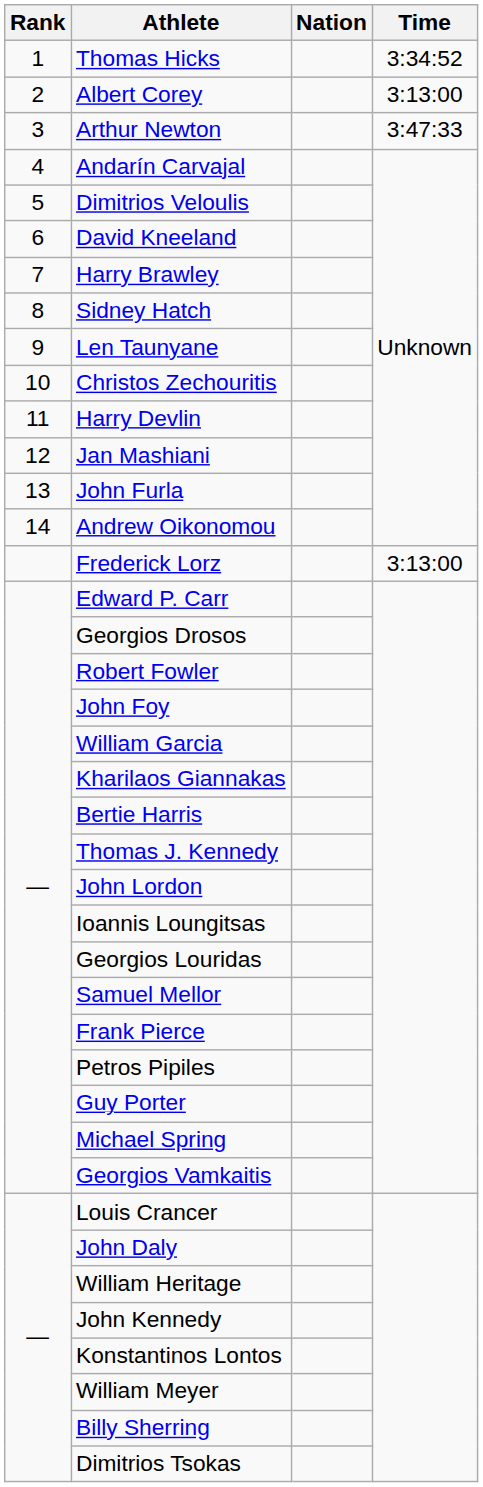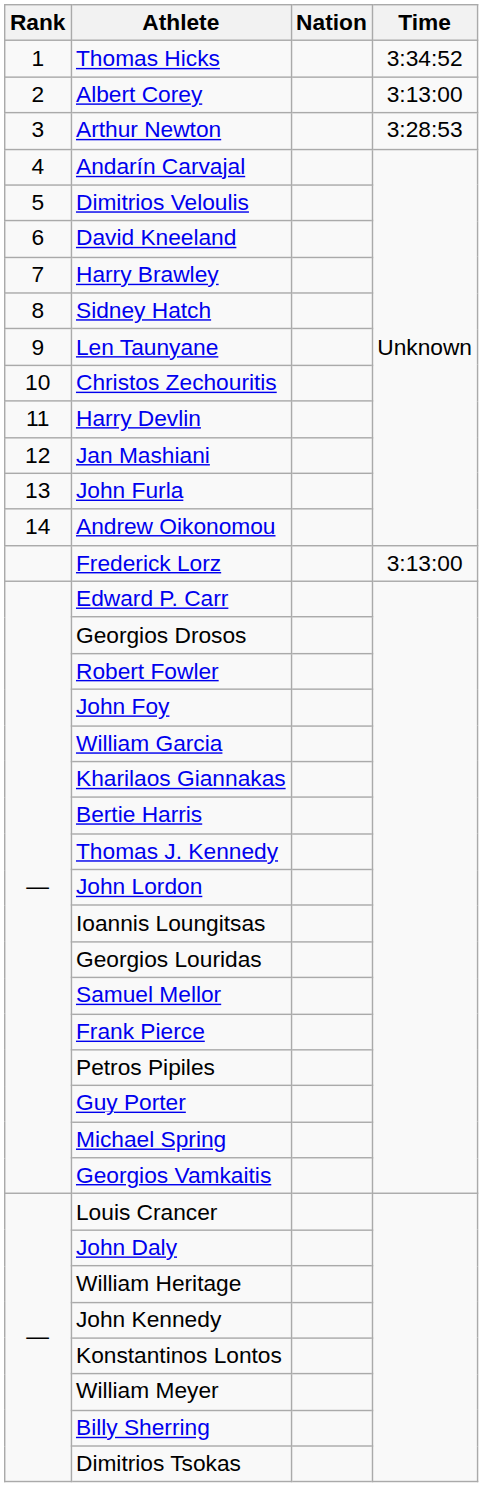 <table class="wikitable sortable" style="text-align:center;">
 <tr>
 <th>Rank</th>
 <th>Athlete</th>
 <th>Nation</th>
 <th>Time</th>
 </tr>
 <tr>
 <td>1</td>
 <td align=left><a href='#'>Thomas Hicks</a></td>
 <td align=left></td>
 <td>3:34:52</td>
 </tr>
 <tr>
 <td>2</td>
 <td align=left><a href='#'>Albert Corey</a></td>
 <td align=left></td>
 <td>3:13:00</td>
 </tr>
 <tr>
 <td>3</td>
 <td align=left><a href='#'>Arthur Newton</a></td>
 <td align=left></td>
-<td>3:47:33</td>
+<td>3:28:53</td>
 </tr>
 <tr>
 <td>4</td>
 <td align=left><a href='#'>Andarín Carvajal</a></td>
 <td align=left></td>
 <td rowspan="11" data-sort-value="4:00:00">Unknown</td>
 </tr>
 <tr>
 <td>5</td>
 <td align=left><a href='#'>Dimitrios Veloulis</a></td>
 <td align=left></td>
 </tr>
 <tr>
 <td>6</td>
 <td align=left><a href='#'>David Kneeland</a></td>
 <td align=left></td>
 </tr>
 <tr>
 <td>7</td>
 <td align=left><a href='#'>Harry Brawley</a></td>
 <td align=left></td>
 </tr>
 <tr>
 <td>8</td>
 <td align=left><a href='#'>Sidney Hatch</a></td>
 <td align=left></td>
 </tr>
 <tr>
 <td>9</td>
 <td align=left><a href='#'>Len Taunyane</a></td>
 <td align=left></td>
 </tr>
 <tr>
 <td>10</td>
 <td align=left><a href='#'>Christos Zechouritis</a></td>
 <td align=left></td>
 </tr>
 <tr>
 <td>11</td>
 <td align=left><a href='#'>Harry Devlin</a></td>
 <td align=left></td>
 </tr>
 <tr>
 <td>12</td>
 <td align=left><a href='#'>Jan Mashiani</a></td>
 <td align=left></td>
 </tr>
 <tr>
 <td>13</td>
 <td align=left><a href='#'>John Furla</a></td>
 <td align=left></td>
 </tr>
 <tr>
 <td>14</td>
 <td align=left><a href='#'>Andrew Oikonomou</a></td>
 <td align=left></td>
 </tr>
 <tr>
 <td></td>
 <td align=left><a href='#'>Frederick Lorz</a></td>
 <td align=left></td>
 <td>3:13:00</td>
 </tr>
 <tr>
 <td rowspan="17" data-sort-value="15">—</td>
 <td align=left><a href='#'>Edward P. Carr</a></td>
 <td align=left></td>
 <td rowspan="17" data-sort-value="8:99:00"></td>
 </tr>
 <tr>
 <td align=left>Georgios Drosos</td>
 <td align=left></td>
 </tr>
 <tr>
 <td align=left><a href='#'>Robert Fowler</a></td>
 <td align=left></td>
 </tr>
 <tr>
 <td align=left><a href='#'>John Foy</a></td>
 <td align=left></td>
 </tr>
 <tr>
 <td align=left><a href='#'>William Garcia</a></td>
 <td align=left></td>
 </tr>
 <tr>
 <td align=left><a href='#'>Kharilaos Giannakas</a></td>
 <td align=left></td>
 </tr>
 <tr>
 <td align=left><a href='#'>Bertie Harris</a></td>
 <td align=left></td>
 </tr>
 <tr>
 <td align=left><a href='#'>Thomas J. Kennedy</a></td>
 <td align=left></td>
 </tr>
 <tr>
 <td align=left><a href='#'>John Lordon</a></td>
 <td align=left></td>
 </tr>
 <tr>
 <td align=left>Ioannis Loungitsas</td>
 <td align=left></td>
 </tr>
 <tr>
 <td align=left>Georgios Louridas</td>
 <td align=left></td>
 </tr>
 <tr>
 <td align=left><a href='#'>Samuel Mellor</a></td>
 <td align=left></td>
 </tr>
 <tr>
 <td align=left><a href='#'>Frank Pierce</a></td>
 <td align=left></td>
 </tr>
 <tr>
 <td align=left>Petros Pipiles</td>
 <td align=left></td>
 </tr>
 <tr>
 <td align=left><a href='#'>Guy Porter</a></td>
 <td align=left></td>
 </tr>
 <tr>
 <td align=left><a href='#'>Michael Spring</a></td>
 <td align=left></td>
 </tr>
 <tr>
 <td align=left><a href='#'>Georgios Vamkaitis</a></td>
 <td align=left></td>
 </tr>
 <tr>
 <td rowspan="8" data-sort-value="33">—</td>
 <td align=left>Louis Crancer</td>
 <td align=left></td>
 <td rowspan="8" data-sort-value="9:99:99"></td>
 </tr>
 <tr>
 <td align=left><a href='#'>John Daly</a></td>
 <td align=left></td>
 </tr>
 <tr>
 <td align=left>William Heritage</td>
 <td align=left></td>
 </tr>
 <tr>
 <td align=left>John Kennedy</td>
 <td align=left></td>
 </tr>
 <tr>
 <td align=left>Konstantinos Lontos</td>
 <td align=left></td>
 </tr>
 <tr>
 <td align=left>William Meyer</td>
 <td align=left></td>
 </tr>
 <tr>
 <td align=left><a href='#'>Billy Sherring</a></td>
 <td align=left></td>
 </tr>
 <tr>
 <td align=left>Dimitrios Tsokas</td>
 <td align=left></td>
 </tr>
 </table>
